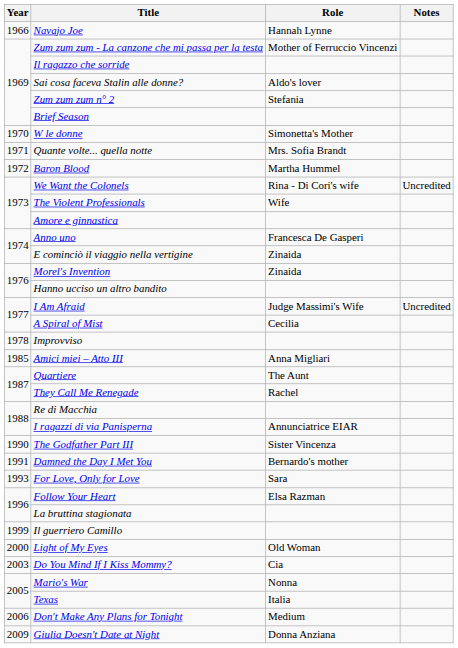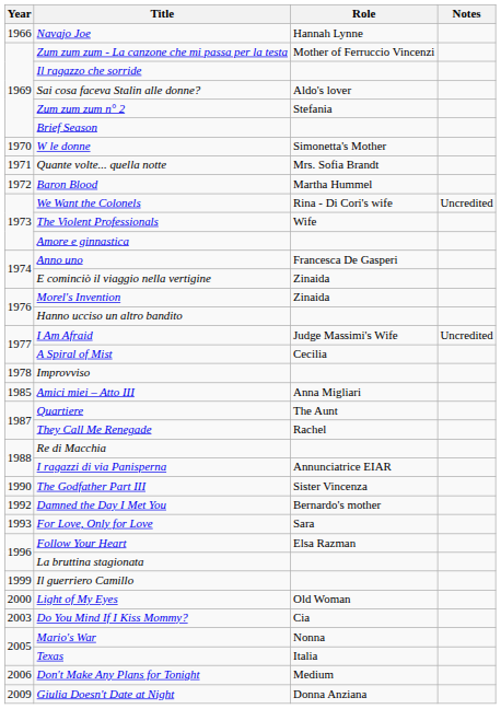 <table class="wikitable sortable">
 <tr>
 <th>Year</th>
 <th>Title</th>
 <th>Role</th>
 <th class="unsortable">Notes</th>
 </tr>
 <tr>
 <td>1966</td>
 <td><em><a href='#'>Navajo Joe</a></em></td>
 <td>Hannah Lynne</td>
 <td></td>
 </tr>
 <tr>
 <td rowspan=5>1969</td>
 <td><em><a href='#'>Zum zum zum - La canzone che mi passa per la testa</a></em></td>
 <td>Mother of Ferruccio Vincenzi</td>
 <td></td>
 </tr>
 <tr>
 <td><em><a href='#'>Il ragazzo che sorride</a></em></td>
 <td></td>
 <td></td>
 </tr>
 <tr>
 <td><em>Sai cosa faceva Stalin alle donne?</em></td>
 <td>Aldo's lover</td>
 <td></td>
 </tr>
 <tr>
 <td><em><a href='#'>Zum zum zum n° 2</a></em></td>
 <td>Stefania</td>
 <td></td>
 </tr>
 <tr>
 <td><em><a href='#'>Brief Season</a></em></td>
 <td></td>
 <td></td>
 </tr>
 <tr>
 <td>1970</td>
 <td><em><a href='#'>W le donne</a></em></td>
 <td>Simonetta's Mother</td>
 <td></td>
 </tr>
 <tr>
 <td>1971</td>
 <td><em>Quante volte... quella notte</em></td>
 <td>Mrs. Sofia Brandt</td>
 <td></td>
 </tr>
 <tr>
 <td>1972</td>
 <td><em><a href='#'>Baron Blood</a></em></td>
 <td>Martha Hummel</td>
 <td></td>
 </tr>
 <tr>
 <td rowspan=3>1973</td>
 <td><em><a href='#'>We Want the Colonels</a></em></td>
 <td>Rina - Di Cori's wife</td>
 <td>Uncredited</td>
 </tr>
 <tr>
 <td><em><a href='#'>The Violent Professionals</a></em></td>
 <td>Wife</td>
 <td></td>
 </tr>
 <tr>
 <td><em><a href='#'>Amore e ginnastica</a></em></td>
 <td></td>
 <td></td>
 </tr>
 <tr>
 <td rowspan=2>1974</td>
 <td><em><a href='#'>Anno uno</a></em></td>
 <td>Francesca De Gasperi</td>
 <td></td>
 </tr>
 <tr>
 <td><em>E cominciò il viaggio nella vertigine</em></td>
 <td>Zinaida</td>
 <td></td>
 </tr>
 <tr>
 <td rowspan=2>1976</td>
 <td><em><a href='#'>Morel's Invention</a></em></td>
 <td>Zinaida</td>
 <td></td>
 </tr>
 <tr>
 <td><em>Hanno ucciso un altro bandito</em></td>
 <td></td>
 <td></td>
 </tr>
 <tr>
 <td rowspan=2>1977</td>
 <td><em><a href='#'>I Am Afraid</a></em></td>
 <td>Judge Massimi's Wife</td>
 <td>Uncredited</td>
 </tr>
 <tr>
 <td><em><a href='#'>A Spiral of Mist</a></em></td>
 <td>Cecilia</td>
 <td></td>
 </tr>
 <tr>
 <td>1978</td>
 <td><em>Improvviso</em></td>
 <td></td>
 <td></td>
 </tr>
 <tr>
 <td>1985</td>
 <td><em><a href='#'>Amici miei – Atto III</a></em></td>
 <td>Anna Migliari</td>
 <td></td>
 </tr>
 <tr>
 <td rowspan=2>1987</td>
 <td><em><a href='#'>Quartiere</a></em></td>
 <td>The Aunt</td>
 <td></td>
 </tr>
 <tr>
 <td><em><a href='#'>They Call Me Renegade</a></em></td>
 <td>Rachel</td>
 <td></td>
 </tr>
 <tr>
 <td rowspan=2>1988</td>
 <td><em>Re di Macchia</em></td>
 <td></td>
 <td></td>
 </tr>
 <tr>
 <td><em><a href='#'>I ragazzi di via Panisperna</a></em></td>
 <td>Annunciatrice EIAR</td>
 <td></td>
 </tr>
 <tr>
 <td>1990</td>
 <td><em><a href='#'>The Godfather Part III</a></em></td>
 <td>Sister Vincenza</td>
 <td></td>
 </tr>
 <tr>
-<td>1991</td>
+<td>1992</td>
 <td><em><a href='#'>Damned the Day I Met You</a></em></td>
 <td>Bernardo's mother</td>
 <td></td>
 </tr>
 <tr>
 <td>1993</td>
 <td><em><a href='#'>For Love, Only for Love</a></em></td>
 <td>Sara</td>
 <td></td>
 </tr>
 <tr>
 <td rowspan=2>1996</td>
 <td><em><a href='#'>Follow Your Heart</a></em></td>
 <td>Elsa Razman</td>
 <td></td>
 </tr>
 <tr>
 <td><em>La bruttina stagionata</em></td>
 <td></td>
 <td></td>
 </tr>
 <tr>
 <td>1999</td>
 <td><em>Il guerriero Camillo</em></td>
 <td></td>
 <td></td>
 </tr>
 <tr>
 <td>2000</td>
 <td><em><a href='#'>Light of My Eyes</a></em></td>
 <td>Old Woman</td>
 <td></td>
 </tr>
 <tr>
 <td>2003</td>
 <td><em><a href='#'>Do You Mind If I Kiss Mommy?</a></em></td>
 <td>Cia</td>
 <td></td>
 </tr>
 <tr>
 <td rowspan=2>2005</td>
 <td><em><a href='#'>Mario's War</a></em></td>
 <td>Nonna</td>
 <td></td>
 </tr>
 <tr>
 <td><em><a href='#'>Texas</a></em></td>
 <td>Italia</td>
 <td></td>
 </tr>
 <tr>
 <td>2006</td>
 <td><em><a href='#'>Don't Make Any Plans for Tonight</a></em></td>
 <td>Medium</td>
 <td></td>
 </tr>
 <tr>
 <td>2009</td>
 <td><em><a href='#'>Giulia Doesn't Date at Night</a></em></td>
 <td>Donna Anziana</td>
 <td></td>
 </tr>
 </table>
